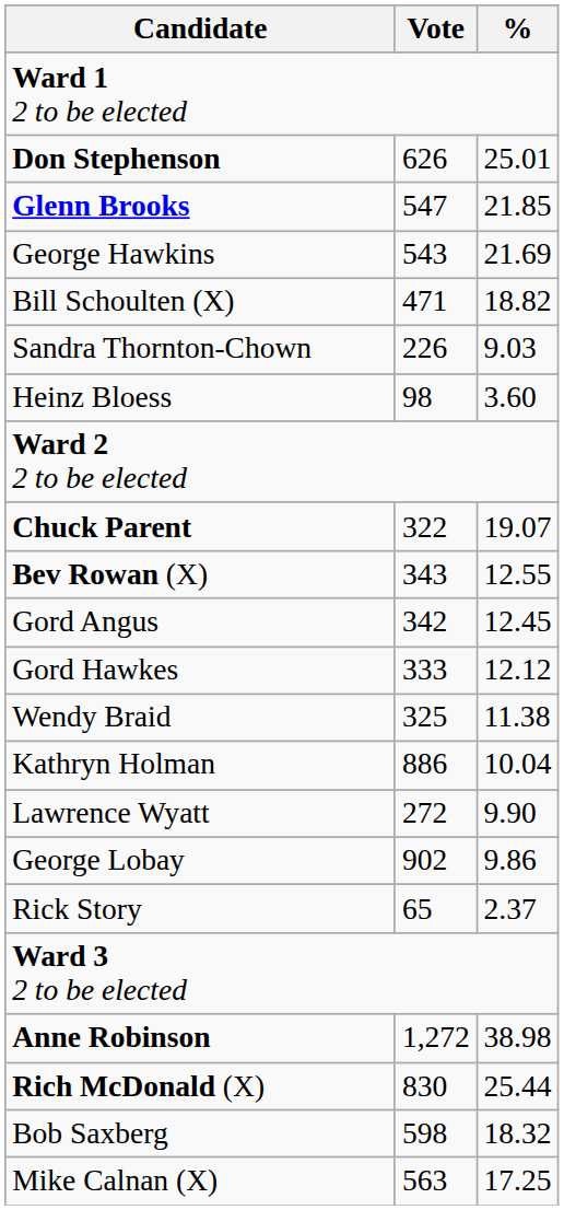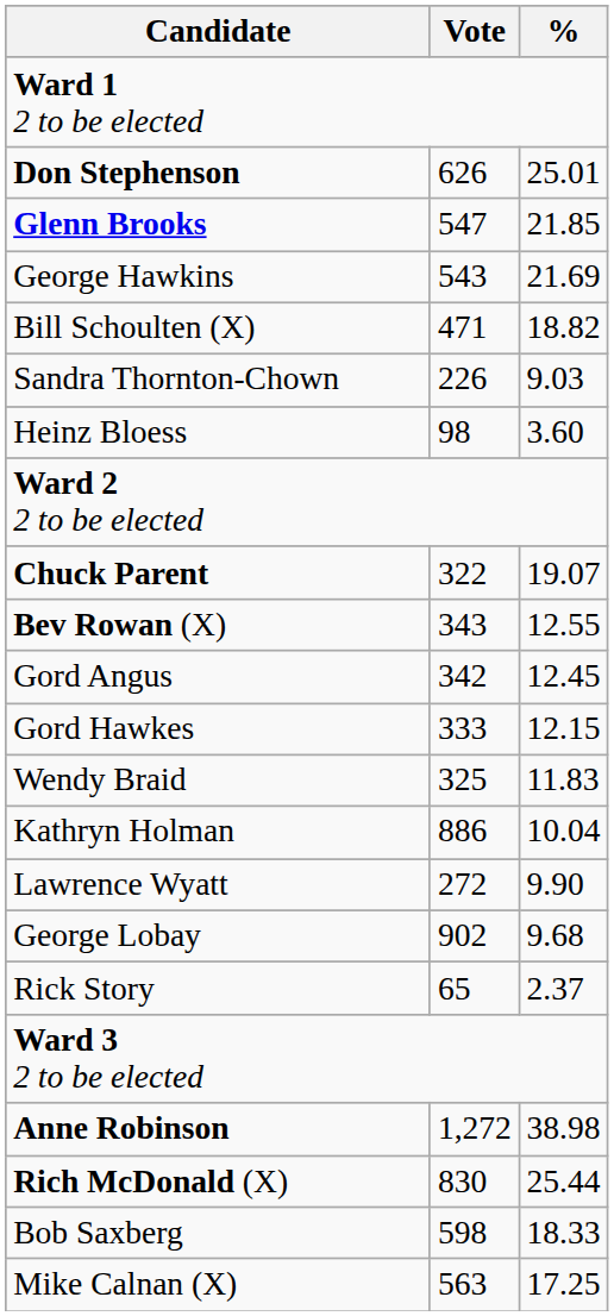 <table class="wikitable">
 <tr>
 <th bgcolor="#DDDDFF" width="200px">Candidate</th>
 <th bgcolor="#DDDDFF">Vote</th>
 <th bgcolor="#DDDDFF">%</th>
 </tr>
 <tr>
 <td colspan="4"><strong>Ward 1</strong> <br> <em>2 to be elected</em></td>
 </tr>
 <tr>
 <td><strong>Don Stephenson</strong></td>
 <td>626</td>
 <td>25.01</td>
 </tr>
 <tr>
 <td><strong><a href='#'>Glenn Brooks</a></strong></td>
 <td>547</td>
 <td>21.85</td>
 </tr>
 <tr>
 <td>George Hawkins</td>
 <td>543</td>
 <td>21.69</td>
 </tr>
 <tr>
 <td>Bill Schoulten (X)</td>
 <td>471</td>
 <td>18.82</td>
 </tr>
 <tr>
 <td>Sandra Thornton-Chown</td>
 <td>226</td>
 <td>9.03</td>
 </tr>
 <tr>
 <td>Heinz Bloess</td>
 <td>98</td>
 <td>3.60</td>
 </tr>
 <tr>
 <td colspan="4"><strong>Ward 2</strong> <br> <em>2 to be elected</em></td>
 </tr>
 <tr>
 <td><strong>Chuck Parent</strong></td>
 <td>322</td>
 <td>19.07</td>
 </tr>
 <tr>
 <td><strong>Bev Rowan</strong> (X)</td>
 <td>343</td>
 <td>12.55</td>
 </tr>
 <tr>
 <td>Gord Angus</td>
 <td>342</td>
 <td>12.45</td>
 </tr>
 <tr>
 <td>Gord Hawkes</td>
 <td>333</td>
-<td>12.12</td>
+<td>12.15</td>
 </tr>
 <tr>
 <td>Wendy Braid</td>
 <td>325</td>
-<td>11.38</td>
+<td>11.83</td>
 </tr>
 <tr>
 <td>Kathryn Holman</td>
 <td>886</td>
 <td>10.04</td>
 </tr>
 <tr>
 <td>Lawrence Wyatt</td>
 <td>272</td>
 <td>9.90</td>
 </tr>
 <tr>
 <td>George Lobay</td>
 <td>902</td>
-<td>9.86</td>
+<td>9.68</td>
 </tr>
 <tr>
 <td>Rick Story</td>
 <td>65</td>
 <td>2.37</td>
 </tr>
 <tr>
 <td colspan="4"><strong>Ward 3</strong> <br> <em>2 to be elected</em></td>
 </tr>
 <tr>
 <td><strong>Anne Robinson</strong></td>
 <td>1,272</td>
 <td>38.98</td>
 </tr>
 <tr>
 <td><strong>Rich McDonald</strong> (X)</td>
 <td>830</td>
 <td>25.44</td>
 </tr>
 <tr>
 <td>Bob Saxberg</td>
 <td>598</td>
-<td>18.32</td>
+<td>18.33</td>
 </tr>
 <tr>
 <td>Mike Calnan (X)</td>
 <td>563</td>
 <td>17.25</td>
 </tr>
 </table>
